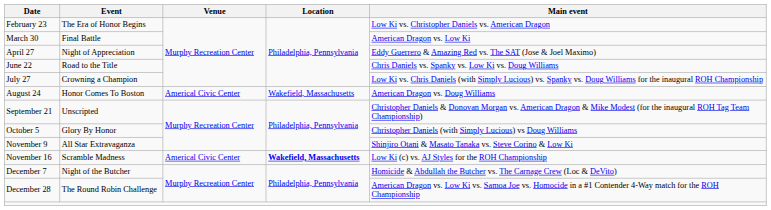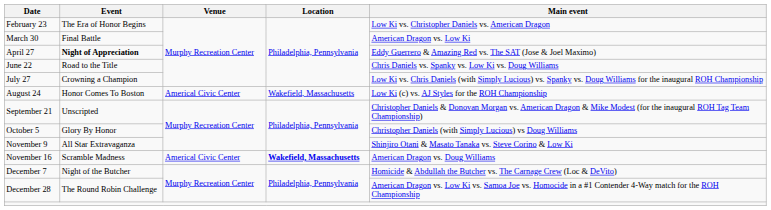 <table class="sortable wikitable succession-box" style="font-size:85%;">
 <tr>
 <th width=7%>Date</th>
 <th width="13%">Event</th>
 <th width=13%>Venue</th>
 <th width=13%>Location</th>
 <th width=50%>Main event</th>
 </tr>
 <tr>
 <td>February 23</td>
 <td>The Era of Honor Begins</td>
 <td rowspan=5><a href='#'>Murphy Recreation Center</a></td>
 <td rowspan=5><a href='#'>Philadelphia, Pennsylvania</a></td>
 <td><a href='#'>Low Ki</a> vs. <a href='#'>Christopher Daniels</a> vs. <a href='#'>American Dragon</a></td>
 </tr>
 <tr>
 <td>March 30</td>
 <td>Final Battle</td>
 <td><a href='#'>American Dragon</a> vs. <a href='#'>Low Ki</a></td>
 </tr>
 <tr>
 <td>April 27</td>
-<td>Night of Appreciation</td>
+<td><strong>Night of Appreciation</strong></td>
 <td><a href='#'>Eddy Guerrero</a> & <a href='#'>Amazing Red</a> vs. <a href='#'>The SAT</a> (Jose & Joel Maximo)</td>
 </tr>
 <tr>
 <td>June 22</td>
 <td>Road to the Title</td>
 <td><a href='#'>Chris Daniels</a> vs. <a href='#'>Spanky</a> vs. <a href='#'>Low Ki</a> vs. <a href='#'>Doug Williams</a></td>
 </tr>
 <tr>
 <td>July 27</td>
 <td>Crowning a Champion</td>
 <td><a href='#'>Low Ki</a> vs. <a href='#'>Chris Daniels</a> (with <a href='#'>Simply Lucious</a>) vs. <a href='#'>Spanky</a> vs. <a href='#'>Doug Williams</a> for the inaugural <a href='#'>ROH Championship</a></td>
 </tr>
 <tr>
 <td>August 24</td>
 <td>Honor Comes To Boston</td>
 <td><a href='#'>Americal Civic Center</a></td>
 <td><a href='#'>Wakefield, Massachusetts</a></td>
-<td><a href='#'>American Dragon</a> vs. <a href='#'>Doug Williams</a></td>
+<td><a href='#'>Low Ki</a> (c) vs. <a href='#'>AJ Styles</a> for the <a href='#'>ROH Championship</a></td>
 </tr>
 <tr>
 <td>September 21</td>
 <td>Unscripted</td>
 <td rowspan=3><a href='#'>Murphy Recreation Center</a></td>
 <td rowspan=3><a href='#'>Philadelphia, Pennsylvania</a></td>
 <td><a href='#'>Christopher Daniels</a> & <a href='#'>Donovan Morgan</a> vs. <a href='#'>American Dragon</a> & <a href='#'>Mike Modest</a> (for the inaugural <a href='#'>ROH Tag Team Championship</a>)</td>
 </tr>
 <tr>
 <td>October 5</td>
 <td>Glory By Honor</td>
 <td><a href='#'>Christopher Daniels</a> (with <a href='#'>Simply Lucious</a>) vs <a href='#'>Doug Williams</a></td>
 </tr>
 <tr>
 <td>November 9</td>
 <td>All Star Extravaganza</td>
 <td><a href='#'>Shinjiro Otani</a> & <a href='#'>Masato Tanaka</a> vs. <a href='#'>Steve Corino</a> & <a href='#'>Low Ki</a></td>
 </tr>
 <tr>
 <td>November 16</td>
 <td>Scramble Madness</td>
 <td><a href='#'>Americal Civic Center</a></td>
 <td><strong><a href='#'>Wakefield, Massachusetts</a></strong></td>
-<td><a href='#'>Low Ki</a> (c) vs. <a href='#'>AJ Styles</a> for the <a href='#'>ROH Championship</a></td>
+<td><a href='#'>American Dragon</a> vs. <a href='#'>Doug Williams</a></td>
 </tr>
 <tr>
 <td>December 7</td>
 <td>Night of the Butcher</td>
 <td rowspan=2><a href='#'>Murphy Recreation Center</a></td>
 <td rowspan=2><a href='#'>Philadelphia, Pennsylvania</a></td>
 <td><a href='#'>Homicide</a> & <a href='#'>Abdullah the Butcher</a> vs. <a href='#'>The Carnage Crew</a> (Loc & <a href='#'>DeVito</a>)</td>
 </tr>
 <tr>
 <td>December 28</td>
 <td>The Round Robin Challenge</td>
 <td><a href='#'>American Dragon</a> vs. <a href='#'>Low Ki</a> vs. <a href='#'>Samoa Joe</a> vs. <a href='#'>Homocide</a> in a #1 Contender 4-Way match for the <a href='#'>ROH Championship</a></td>
 </tr>
 <tr>
 <td colspan="6"></td>
 </tr>
 </table>
